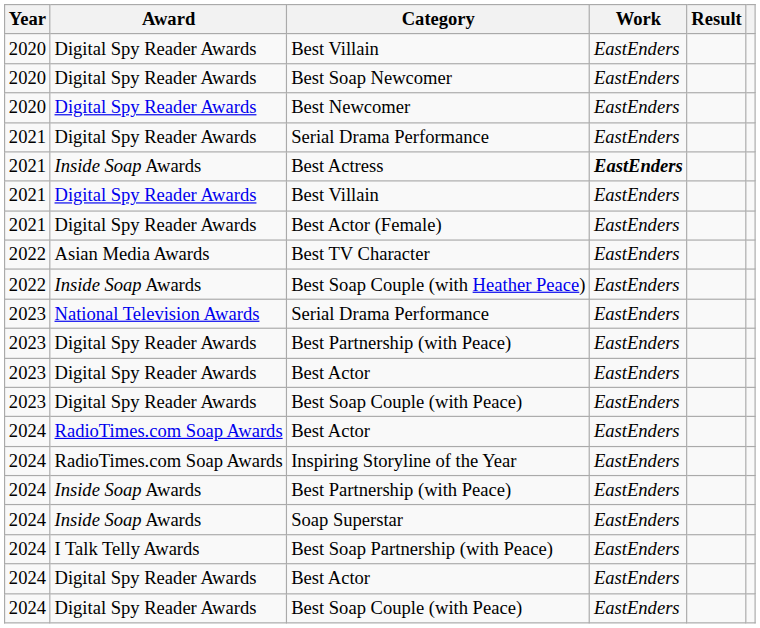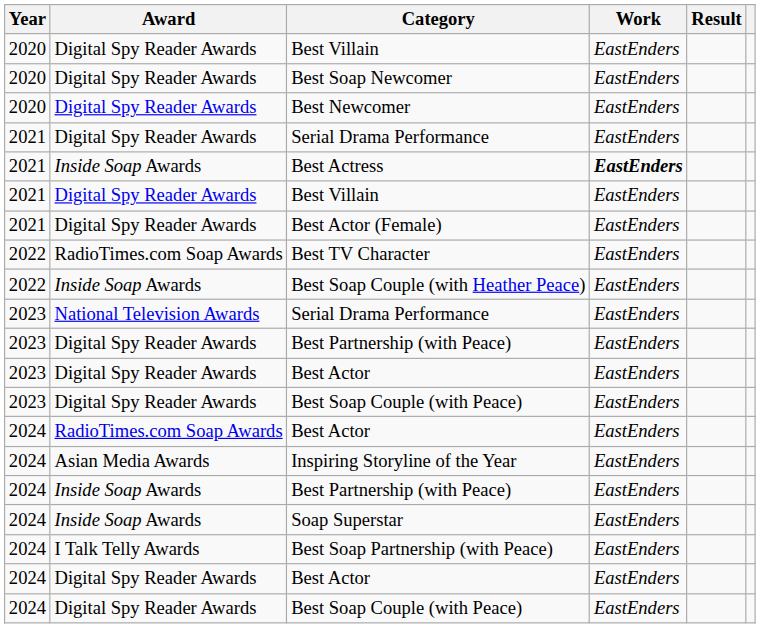 <table class="wikitable sortable">
 <tr>
 <th>Year</th>
 <th>Award</th>
 <th>Category</th>
 <th>Work</th>
 <th>Result</th>
 <th scope=col class=unsortable></th>
 </tr>
 <tr>
 <td>2020</td>
 <td>Digital Spy Reader Awards</td>
 <td>Best Villain</td>
 <td><em>EastEnders</em></td>
 <td></td>
 <td align="center"></td>
 </tr>
 <tr>
 <td>2020</td>
 <td>Digital Spy Reader Awards</td>
 <td>Best Soap Newcomer</td>
 <td><em>EastEnders</em></td>
 <td></td>
 <td align="center"></td>
 </tr>
 <tr>
 <td>2020</td>
 <td><a href='#'>Digital Spy Reader Awards</a></td>
 <td>Best Newcomer</td>
 <td><em>EastEnders</em></td>
 <td></td>
 <td align="center"></td>
 </tr>
 <tr>
 <td>2021</td>
 <td>Digital Spy Reader Awards</td>
 <td>Serial Drama Performance</td>
 <td><em>EastEnders</em></td>
 <td></td>
 <td align="center"></td>
 </tr>
 <tr>
 <td>2021</td>
 <td><em>Inside Soap</em> Awards</td>
 <td>Best Actress</td>
 <td><strong><em>EastEnders</em></strong></td>
 <td></td>
 <td align="center"></td>
 </tr>
 <tr>
 <td>2021</td>
 <td><a href='#'>Digital Spy Reader Awards</a></td>
 <td>Best Villain</td>
 <td><em>EastEnders</em></td>
 <td></td>
 <td align="center"></td>
 </tr>
 <tr>
 <td>2021</td>
 <td>Digital Spy Reader Awards</td>
 <td>Best Actor (Female)</td>
 <td><em>EastEnders</em></td>
 <td></td>
 <td align="center"></td>
 </tr>
 <tr>
 <td>2022</td>
-<td>Asian Media Awards</td>
+<td>RadioTimes.com Soap Awards</td>
 <td>Best TV Character</td>
 <td><em>EastEnders</em></td>
 <td></td>
 <td align="center"></td>
 </tr>
 <tr>
 <td>2022</td>
 <td><em>Inside Soap</em> Awards</td>
 <td>Best Soap Couple (with <a href='#'>Heather Peace</a>)</td>
 <td><em>EastEnders</em></td>
 <td></td>
 <td align="center"></td>
 </tr>
 <tr>
 <td>2023</td>
 <td><a href='#'>National Television Awards</a></td>
 <td>Serial Drama Performance</td>
 <td><em>EastEnders</em></td>
 <td></td>
 <td align="center"></td>
 </tr>
 <tr>
 <td>2023</td>
 <td>Digital Spy Reader Awards</td>
 <td>Best Partnership (with Peace)</td>
 <td><em>EastEnders</em></td>
 <td></td>
 <td align="center"></td>
 </tr>
 <tr>
 <td>2023</td>
 <td>Digital Spy Reader Awards</td>
 <td>Best Actor</td>
 <td><em>EastEnders</em></td>
 <td></td>
 <td align="center"></td>
 </tr>
 <tr>
 <td>2023</td>
 <td>Digital Spy Reader Awards</td>
 <td>Best Soap Couple (with Peace)</td>
 <td><em>EastEnders</em></td>
 <td></td>
 <td align="center"></td>
 </tr>
 <tr>
 <td>2024</td>
 <td><a href='#'>RadioTimes.com Soap Awards</a></td>
 <td>Best Actor</td>
 <td><em>EastEnders</em></td>
 <td></td>
 <td align="center"></td>
 </tr>
 <tr>
 <td>2024</td>
-<td>RadioTimes.com Soap Awards</td>
+<td>Asian Media Awards</td>
 <td>Inspiring Storyline of the Year</td>
 <td><em>EastEnders</em></td>
 <td></td>
 <td align="center"></td>
 </tr>
 <tr>
 <td>2024</td>
 <td><em>Inside Soap</em> Awards</td>
 <td>Best Partnership (with Peace)</td>
 <td><em>EastEnders</em></td>
 <td></td>
 <td align="center"></td>
 </tr>
 <tr>
 <td>2024</td>
 <td><em>Inside Soap</em> Awards</td>
 <td>Soap Superstar</td>
 <td><em>EastEnders</em></td>
 <td></td>
 <td align="center"></td>
 </tr>
 <tr>
 <td>2024</td>
 <td>I Talk Telly Awards</td>
 <td>Best Soap Partnership (with Peace)</td>
 <td><em>EastEnders</em></td>
 <td></td>
 <td align="center"></td>
 </tr>
 <tr>
 <td>2024</td>
 <td>Digital Spy Reader Awards</td>
 <td>Best Actor</td>
 <td><em>EastEnders</em></td>
 <td></td>
 <td align="center"></td>
 </tr>
 <tr>
 <td>2024</td>
 <td>Digital Spy Reader Awards</td>
 <td>Best Soap Couple (with Peace)</td>
 <td><em>EastEnders</em></td>
 <td></td>
 <td align="center"></td>
 </tr>
 </table>
